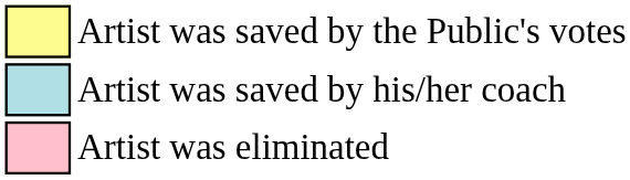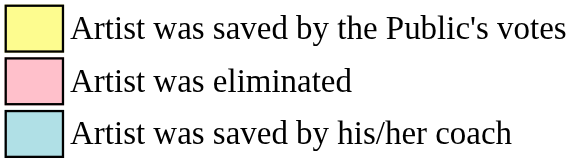 <table class="toccolours"style="font-size: 90%; white-space: nowrap;">
 <tr>
 <td style="background:#fdfc8f; border:1px solid black;">      </td>
 <td>Artist was saved by the Public's votes</td>
 </tr>
 <tr>
+<td style="background:pink; border:1px solid black;">      </td>
+<td>Artist was eliminated</td>
+</tr>
+<tr>
 <td style="background:#b0e0e6; border:1px solid black;">      </td>
 <td>Artist was saved by his/her coach</td>
 </tr>
 <tr>
-<td style="background:pink; border:1px solid black;">      </td>
-<td>Artist was eliminated</td>
-</tr>
-<tr>
 </tr>
 </table>
